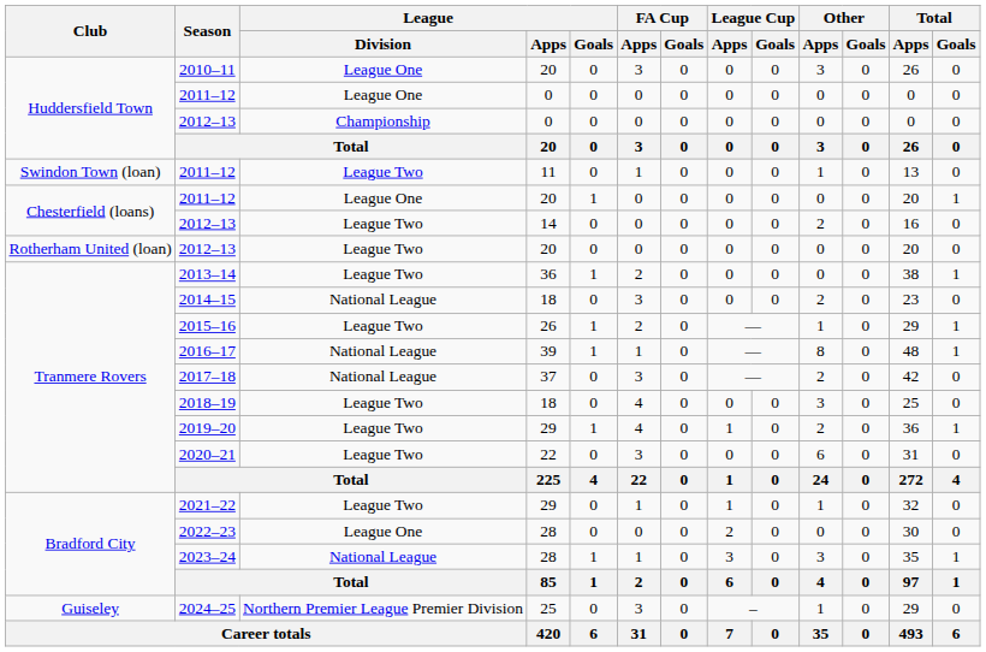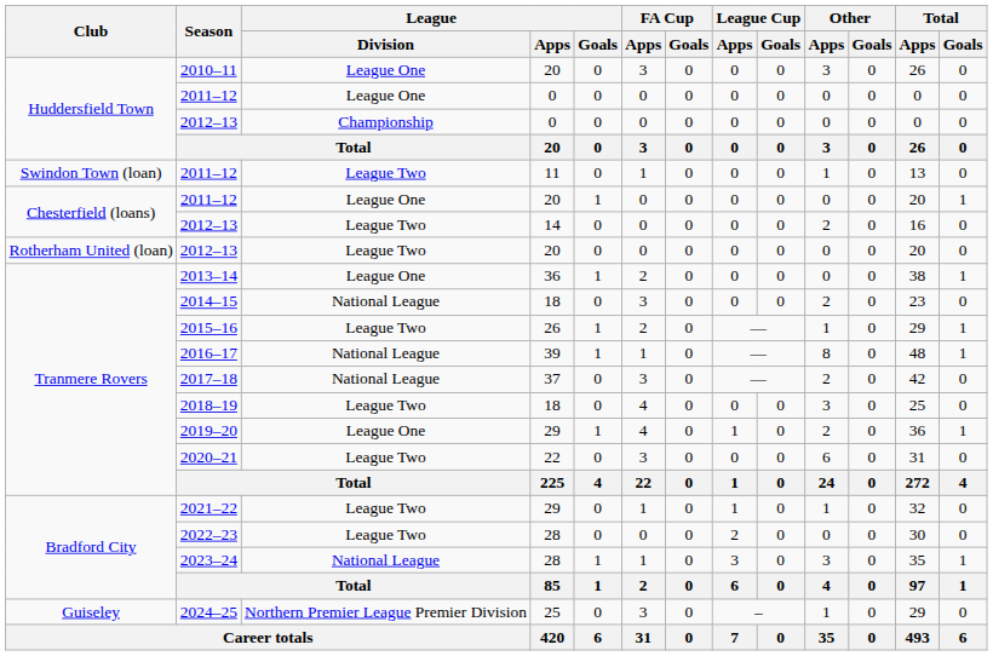 <table class="wikitable" style="text-align: center;">
 <tr>
 <th rowspan="2">Club</th>
 <th rowspan="2">Season</th>
 <th colspan="3">League</th>
 <th colspan="2">FA Cup</th>
 <th colspan="2">League Cup</th>
 <th colspan="2">Other</th>
 <th colspan="2">Total</th>
 </tr>
 <tr>
 <th>Division</th>
 <th>Apps</th>
 <th>Goals</th>
 <th>Apps</th>
 <th>Goals</th>
 <th>Apps</th>
 <th>Goals</th>
 <th>Apps</th>
 <th>Goals</th>
 <th>Apps</th>
 <th>Goals</th>
 </tr>
 <tr>
 <td rowspan="4"><a href='#'>Huddersfield Town</a></td>
 <td><a href='#'>2010–11</a></td>
 <td><a href='#'>League One</a></td>
 <td>20</td>
 <td>0</td>
 <td>3</td>
 <td>0</td>
 <td>0</td>
 <td>0</td>
 <td>3</td>
 <td>0</td>
 <td>26</td>
 <td>0</td>
 </tr>
 <tr>
 <td><a href='#'>2011–12</a></td>
 <td>League One</td>
 <td>0</td>
 <td>0</td>
 <td>0</td>
 <td>0</td>
 <td>0</td>
 <td>0</td>
 <td>0</td>
 <td>0</td>
 <td>0</td>
 <td>0</td>
 </tr>
 <tr>
 <td><a href='#'>2012–13</a></td>
 <td><a href='#'>Championship</a></td>
 <td>0</td>
 <td>0</td>
 <td>0</td>
 <td>0</td>
 <td>0</td>
 <td>0</td>
 <td>0</td>
 <td>0</td>
 <td>0</td>
 <td>0</td>
 </tr>
 <tr>
 <th colspan="2">Total</th>
 <th>20</th>
 <th>0</th>
 <th>3</th>
 <th>0</th>
 <th>0</th>
 <th>0</th>
 <th>3</th>
 <th>0</th>
 <th>26</th>
 <th>0</th>
 </tr>
 <tr>
 <td><a href='#'>Swindon Town</a> (loan)</td>
 <td><a href='#'>2011–12</a></td>
 <td><a href='#'>League Two</a></td>
 <td>11</td>
 <td>0</td>
 <td>1</td>
 <td>0</td>
 <td>0</td>
 <td>0</td>
 <td>1</td>
 <td>0</td>
 <td>13</td>
 <td>0</td>
 </tr>
 <tr>
 <td rowspan="2"><a href='#'>Chesterfield</a> (loans) </td>
 <td><a href='#'>2011–12</a></td>
 <td>League One</td>
 <td>20</td>
 <td>1</td>
 <td>0</td>
 <td>0</td>
 <td>0</td>
 <td>0</td>
 <td>0</td>
 <td>0</td>
 <td>20</td>
 <td>1</td>
 </tr>
 <tr>
 <td><a href='#'>2012–13</a></td>
 <td>League Two</td>
 <td>14</td>
 <td>0</td>
 <td>0</td>
 <td>0</td>
 <td>0</td>
 <td>0</td>
 <td>2</td>
 <td>0</td>
 <td>16</td>
 <td>0</td>
 </tr>
 <tr>
 <td><a href='#'>Rotherham United</a> (loan)</td>
 <td><a href='#'>2012–13</a></td>
 <td>League Two</td>
 <td>20</td>
 <td>0</td>
 <td>0</td>
 <td>0</td>
 <td>0</td>
 <td>0</td>
 <td>0</td>
 <td>0</td>
 <td>20</td>
 <td>0</td>
 </tr>
 <tr>
 <td rowspan="9"><a href='#'>Tranmere Rovers</a></td>
 <td><a href='#'>2013–14</a></td>
-<td>League Two</td>
+<td>League One</td>
 <td>36</td>
 <td>1</td>
 <td>2</td>
 <td>0</td>
 <td>0</td>
 <td>0</td>
 <td>0</td>
 <td>0</td>
 <td>38</td>
 <td>1 </td>
 </tr>
 <tr>
 <td><a href='#'>2014–15</a></td>
 <td>National League</td>
 <td>18</td>
 <td>0</td>
 <td>3</td>
 <td>0</td>
 <td>0</td>
 <td>0</td>
 <td>2</td>
 <td>0</td>
 <td>23</td>
 <td>0</td>
 </tr>
 <tr>
 <td><a href='#'>2015–16</a></td>
 <td>League Two</td>
 <td>26</td>
 <td>1</td>
 <td>2</td>
 <td>0</td>
 <td colspan="2">—</td>
 <td>1</td>
 <td>0</td>
 <td>29</td>
 <td>1</td>
 </tr>
 <tr>
 <td><a href='#'>2016–17</a></td>
 <td>National League</td>
 <td>39</td>
 <td>1</td>
 <td>1</td>
 <td>0</td>
 <td colspan="2">—</td>
 <td>8</td>
 <td>0</td>
 <td>48</td>
 <td>1</td>
 </tr>
 <tr>
 <td><a href='#'>2017–18</a></td>
 <td>National League</td>
 <td>37</td>
 <td>0</td>
 <td>3</td>
 <td>0</td>
 <td colspan="2">—</td>
 <td>2</td>
 <td>0</td>
 <td>42</td>
 <td>0</td>
 </tr>
 <tr>
 <td><a href='#'>2018–19</a></td>
 <td>League Two</td>
 <td>18</td>
 <td>0</td>
 <td>4</td>
 <td>0</td>
 <td>0</td>
 <td>0</td>
 <td>3</td>
 <td>0</td>
 <td>25</td>
 <td>0</td>
 </tr>
 <tr>
 <td><a href='#'>2019–20</a></td>
-<td>League Two</td>
+<td>League One</td>
 <td>29</td>
 <td>1</td>
 <td>4</td>
 <td>0</td>
 <td>1</td>
 <td>0</td>
 <td>2</td>
 <td>0</td>
 <td>36</td>
 <td>1</td>
 </tr>
 <tr>
 <td><a href='#'>2020–21</a></td>
 <td>League Two</td>
 <td>22</td>
 <td>0</td>
 <td>3</td>
 <td>0</td>
 <td>0</td>
 <td>0</td>
 <td>6</td>
 <td>0</td>
 <td>31</td>
 <td>0</td>
 </tr>
 <tr>
 <th colspan="2">Total</th>
 <th>225</th>
 <th>4</th>
 <th>22</th>
 <th>0</th>
 <th>1</th>
 <th>0</th>
 <th>24</th>
 <th>0</th>
 <th>272</th>
 <th>4</th>
 </tr>
 <tr>
 <td rowspan="4"><a href='#'>Bradford City</a></td>
 <td><a href='#'>2021–22</a></td>
 <td>League Two</td>
 <td>29</td>
 <td>0</td>
 <td>1</td>
 <td>0</td>
 <td>1</td>
 <td>0</td>
 <td>1</td>
 <td>0</td>
 <td>32</td>
 <td>0</td>
 </tr>
 <tr>
 <td><a href='#'>2022–23</a></td>
-<td>League One</td>
+<td>League Two</td>
 <td>28</td>
 <td>0</td>
 <td>0</td>
 <td>0</td>
 <td>2</td>
 <td>0</td>
 <td>0</td>
 <td>0</td>
 <td>30</td>
 <td>0</td>
 </tr>
 <tr>
 <td><a href='#'>2023–24</a></td>
 <td><a href='#'>National League</a></td>
 <td>28</td>
 <td>1</td>
 <td>1</td>
 <td>0</td>
 <td>3</td>
 <td>0</td>
 <td>3</td>
 <td>0</td>
 <td>35</td>
 <td>1</td>
 </tr>
 <tr>
 <th colspan="2">Total</th>
 <th>85</th>
 <th>1</th>
 <th>2</th>
 <th>0</th>
 <th>6</th>
 <th>0</th>
 <th>4</th>
 <th>0</th>
 <th>97</th>
 <th>1</th>
 </tr>
 <tr>
 <td><a href='#'>Guiseley</a></td>
 <td><a href='#'>2024–25</a></td>
 <td><a href='#'>Northern Premier League</a> Premier Division</td>
 <td>25</td>
 <td>0</td>
 <td>3</td>
 <td>0</td>
 <td colspan="2">–</td>
 <td>1</td>
 <td>0</td>
 <td>29</td>
 <td>0</td>
 </tr>
 <tr>
 <th colspan="3">Career totals</th>
 <th>420</th>
 <th>6</th>
 <th>31</th>
 <th>0</th>
 <th>7</th>
 <th>0</th>
 <th>35</th>
 <th>0</th>
 <th>493</th>
 <th>6</th>
 </tr>
 </table>
